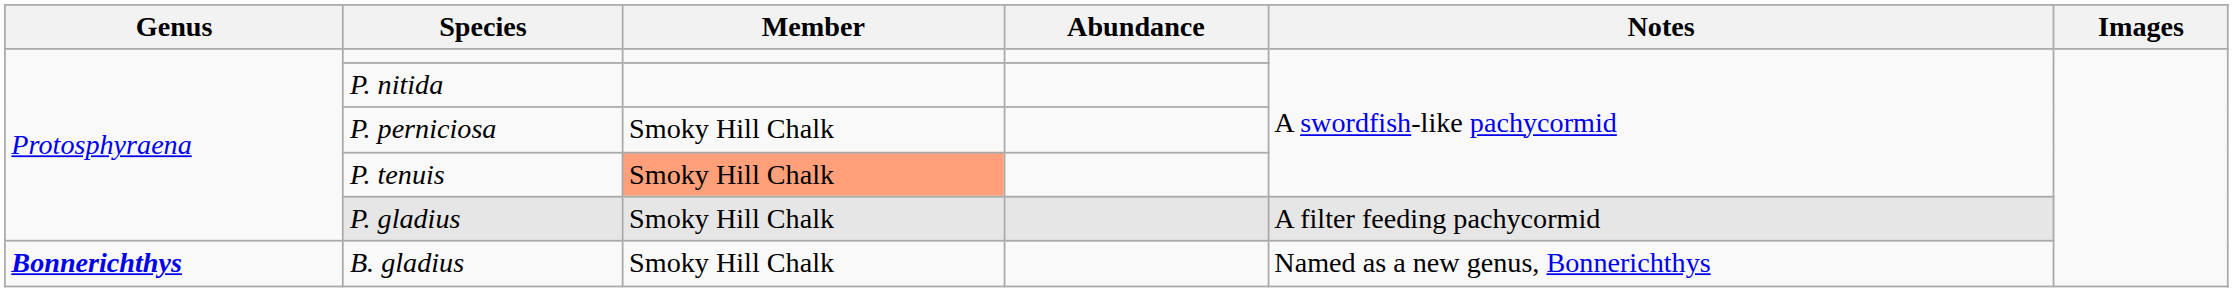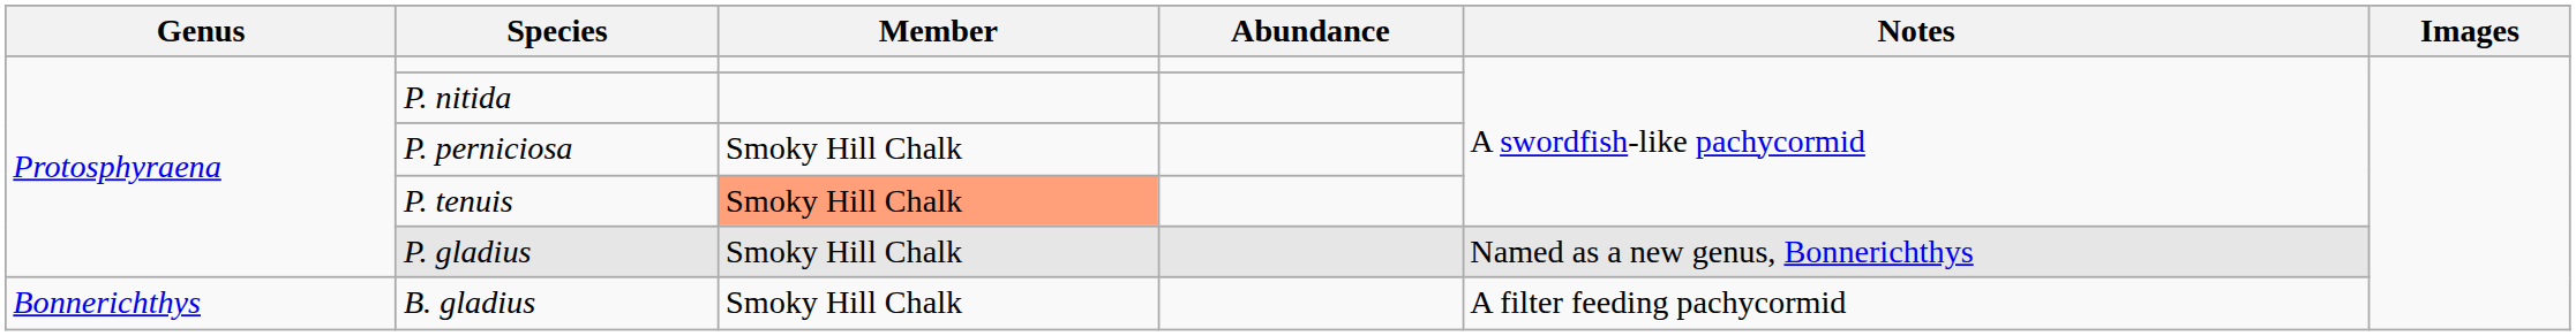 <table class="wikitable" style="margin:auto; width:100%;">
 <tr>
 <th>Genus</th>
 <th>Species</th>
 <th>Member</th>
 <th>Abundance</th>
 <th>Notes</th>
 <th>Images</th>
 </tr>
 <tr>
 <td rowspan=5><em><a href='#'>Protosphyraena</a></em></td>
 <td></td>
 <td></td>
 <td></td>
 <td rowspan=4>A <a href='#'>swordfish</a>-like <a href='#'>pachycormid</a></td>
 <td rowspan=34><br></td>
 </tr>
 <tr>
 <td><em>P. nitida</em></td>
 <td></td>
 <td></td>
 </tr>
 <tr>
 <td><em>P. perniciosa</em></td>
 <td>Smoky Hill Chalk</td>
 <td></td>
 </tr>
 <tr>
 <td><em>P. tenuis</em></td>
 <td style="background: lightsalmon;">Smoky Hill Chalk</td>
 <td></td>
 </tr>
 <tr style="background:#E6E6E6;">
 <td><em>P. gladius</em></td>
 <td>Smoky Hill Chalk</td>
 <td style="background:#E6E6E6;"></td>
-<td>A filter feeding pachycormid</td>
+<td>Named as a new genus, <a href='#'>Bonnerichthys</a></td>
 </tr>
 <tr>
-<td><strong><em><a href='#'>Bonnerichthys</a></em></strong></td>
+<td><em><a href='#'>Bonnerichthys</a></em></td>
 <td><em>B. gladius</em></td>
 <td>Smoky Hill Chalk</td>
 <td></td>
-<td>Named as a new genus, <a href='#'>Bonnerichthys</a></td>
+<td>A filter feeding pachycormid</td>
 </tr>
 </table>
